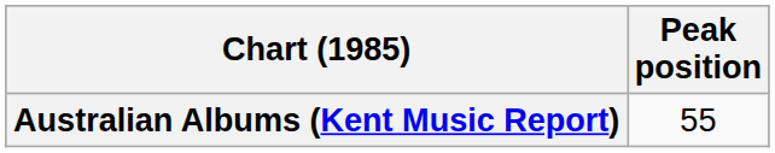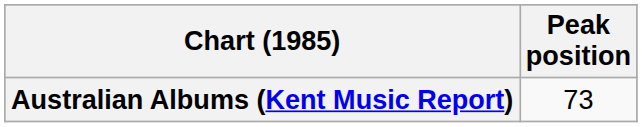 <table class="wikitable plainrowheaders">
 <tr>
 <th scope="col">Chart (1985)</th>
 <th scope="col">Peak<br>position</th>
 </tr>
 <tr>
 <th scope="row">Australian Albums (<a href='#'>Kent Music Report</a>)</th>
-<td style="text-align:center;">55</td>
+<td style="text-align:center;">73</td>
 </tr>
 </table>
